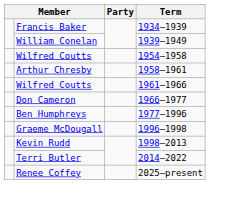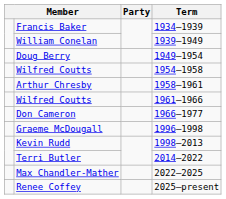 <table class="wikitable">
 <tr>
 <th colspan="2">Member</th>
 <th>Party</th>
 <th>Term</th>
 </tr>
 <tr>
 <td rowspan=2 > </td>
 <td><a href='#'>Francis Baker</a></td>
 <td rowspan=2></td>
 <td><a href='#'>1934</a>–1939</td>
 </tr>
 <tr>
 <td><a href='#'>William Conelan</a></td>
 <td><a href='#'>1939</a>–1949</td>
+</tr>
+<tr>
+<td> </td>
+<td><a href='#'>Doug Berry</a></td>
+<td></td>
+<td><a href='#'>1949</a>–1954</td>
 </tr>
 <tr>
 <td> </td>
 <td><a href='#'>Wilfred Coutts</a></td>
 <td></td>
 <td><a href='#'>1954</a>–1958</td>
 </tr>
 <tr>
 <td> </td>
 <td><a href='#'>Arthur Chresby</a></td>
 <td></td>
 <td><a href='#'>1958</a>–1961</td>
 </tr>
 <tr>
 <td> </td>
 <td><a href='#'>Wilfred Coutts</a></td>
 <td></td>
 <td><a href='#'>1961</a>–1966</td>
 </tr>
 <tr>
 <td> </td>
 <td><a href='#'>Don Cameron</a></td>
 <td></td>
 <td><a href='#'>1966</a>–1977</td>
 </tr>
 <tr>
 <td> </td>
-<td><a href='#'>Ben Humphreys</a></td>
-<td></td>
-<td><a href='#'>1977</a>–1996</td>
-</tr>
-<tr>
-<td> </td>
 <td><a href='#'>Graeme McDougall</a></td>
 <td></td>
 <td><a href='#'>1996</a>–1998</td>
 </tr>
 <tr>
 <td rowspan=2 > </td>
 <td><a href='#'>Kevin Rudd</a></td>
 <td rowspan=2></td>
 <td><a href='#'>1998</a>–2013</td>
 </tr>
 <tr>
 <td><a href='#'>Terri Butler</a></td>
 <td><a href='#'>2014</a>–2022</td>
 </tr>
 <tr>
 <td> </td>
+<td><a href='#'>Max Chandler-Mather</a></td>
+<td></td>
+<td>2022–2025</td>
+</tr>
+<tr>
+<td> </td>
 <td><a href='#'>Renee Coffey</a></td>
 <td></td>
 <td>2025–present</td>
 </tr>
 </table>
